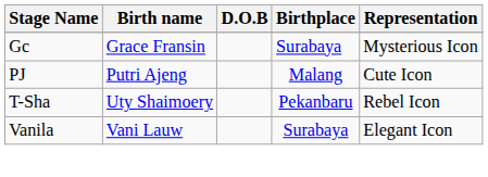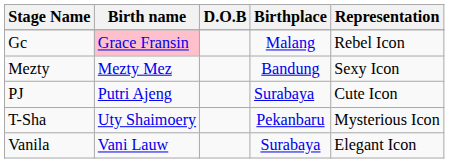 <table Class="wikitable">
 <tr>
 <th>Stage Name</th>
 <th>Birth name</th>
 <th>D.O.B</th>
 <th>Birthplace</th>
 <th>Representation</th>
 </tr>
 <tr>
 </tr>
 <tr>
 <td>Gc</td>
-<td><a href='#'>Grace Fransin</a></td>
+<td style="background: pink;"><a href='#'>Grace Fransin</a></td>
 <td align="center"></td>
-<td><a href='#'>Surabaya</a></td>
-<td>Mysterious Icon</td>
+<td align="center"><a href='#'>Malang</a></td>
+<td>Rebel Icon</td>
+</tr>
+<tr>
+<td>Mezty</td>
+<td><a href='#'>Mezty Mez</a></td>
+<td align="center"></td>
+<td align="center"><a href='#'>Bandung</a></td>
+<td>Sexy Icon</td>
 </tr>
 <tr>
 <td>PJ</td>
 <td><a href='#'>Putri Ajeng</a></td>
 <td align="center"></td>
-<td align="center"><a href='#'>Malang</a></td>
+<td><a href='#'>Surabaya</a></td>
 <td>Cute Icon</td>
 </tr>
 <tr>
 <td>T-Sha</td>
 <td><a href='#'>Uty Shaimoery</a></td>
 <td align="center"></td>
 <td align="center"><a href='#'>Pekanbaru</a></td>
-<td>Rebel Icon</td>
+<td>Mysterious Icon</td>
 </tr>
 <tr>
 <td>Vanila</td>
 <td><a href='#'>Vani Lauw</a></td>
 <td align="center"></td>
 <td align="center"><a href='#'>Surabaya</a></td>
 <td>Elegant Icon</td>
 </tr>
 </table>
